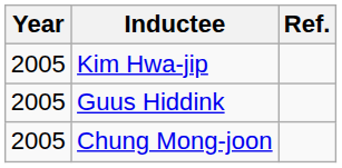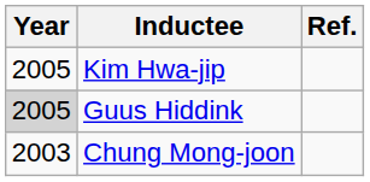 <table class="wikitable" style="text-align:left">
 <tr>
 <th scope="col">Year</th>
 <th scope="col">Inductee</th>
 <th scope="col">Ref.</th>
 </tr>
 <tr>
 <td>2005</td>
 <td> <a href='#'>Kim Hwa-jip</a></td>
 <td></td>
 </tr>
 <tr>
-<td>2005</td>
+<td style="background: lightgrey;">2005</td>
 <td> <a href='#'>Guus Hiddink</a></td>
 <td></td>
 </tr>
 <tr>
-<td>2005</td>
+<td>2003</td>
 <td> <a href='#'>Chung Mong-joon</a></td>
 <td></td>
 </tr>
 </table>
